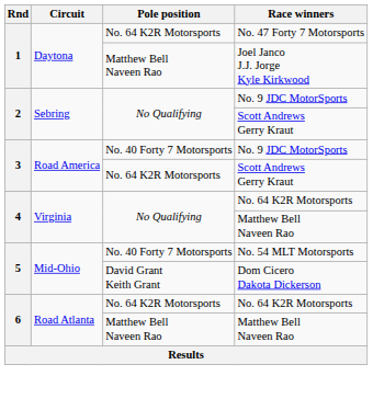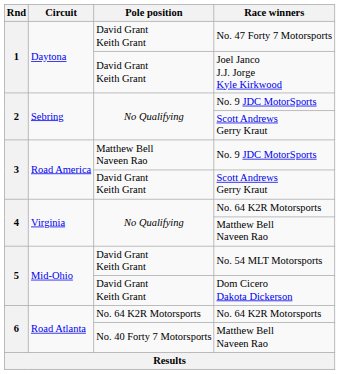 <table class="wikitable" style="font-size:85%;">
 <tr>
 <th>Rnd</th>
 <th>Circuit</th>
 <th>Pole position</th>
 <th>Race winners</th>
 </tr>
 <tr>
 <th rowspan=2>1</th>
 <td rowspan=2><a href='#'>Daytona</a></td>
-<td> No. 64 K2R Motorsports</td>
+<td> David Grant<br> Keith Grant</td>
 <td> No. 47 Forty 7 Motorsports</td>
 </tr>
 <tr>
-<td> Matthew Bell<br> Naveen Rao</td>
+<td> David Grant<br> Keith Grant</td>
 <td> Joel Janco<br> J.J. Jorge<br> <a href='#'>Kyle Kirkwood</a></td>
 </tr>
 <tr>
 <th rowspan=2>2</th>
 <td rowspan=2><a href='#'>Sebring</a></td>
 <td rowspan=2 align=center><em>No Qualifying</em></td>
 <td> No. 9 <a href='#'>JDC MotorSports</a></td>
 </tr>
 <tr>
 <td> <a href='#'>Scott Andrews</a><br> Gerry Kraut</td>
 </tr>
 <tr>
 <th rowspan=2>3</th>
 <td rowspan=2><a href='#'>Road America</a></td>
-<td> No. 40 Forty 7 Motorsports</td>
+<td> Matthew Bell<br> Naveen Rao</td>
 <td> No. 9 <a href='#'>JDC MotorSports</a></td>
 </tr>
 <tr>
-<td> No. 64 K2R Motorsports</td>
+<td> David Grant<br> Keith Grant</td>
 <td> <a href='#'>Scott Andrews</a><br> Gerry Kraut</td>
 </tr>
 <tr>
 <th rowspan=2>4</th>
 <td rowspan=2><a href='#'>Virginia</a></td>
 <td rowspan=2 align=center><em>No Qualifying</em></td>
 <td> No. 64 K2R Motorsports</td>
 </tr>
 <tr>
 <td> Matthew Bell<br> Naveen Rao</td>
 </tr>
 <tr>
 <th rowspan=2>5</th>
 <td rowspan=2><a href='#'>Mid-Ohio</a></td>
-<td> No. 40 Forty 7 Motorsports</td>
+<td> David Grant<br> Keith Grant</td>
 <td> No. 54 MLT Motorsports</td>
 </tr>
 <tr>
 <td> David Grant<br> Keith Grant</td>
 <td> Dom Cicero<br> <a href='#'>Dakota Dickerson</a></td>
 </tr>
 <tr>
 <th rowspan=2>6</th>
 <td rowspan=2><a href='#'>Road Atlanta</a></td>
 <td> No. 64 K2R Motorsports</td>
 <td> No. 64 K2R Motorsports</td>
 </tr>
 <tr>
-<td> Matthew Bell<br> Naveen Rao</td>
+<td> No. 40 Forty 7 Motorsports</td>
 <td> Matthew Bell<br> Naveen Rao</td>
 </tr>
 <tr>
 <th colspan=4>Results</th>
 </tr>
 </table>
